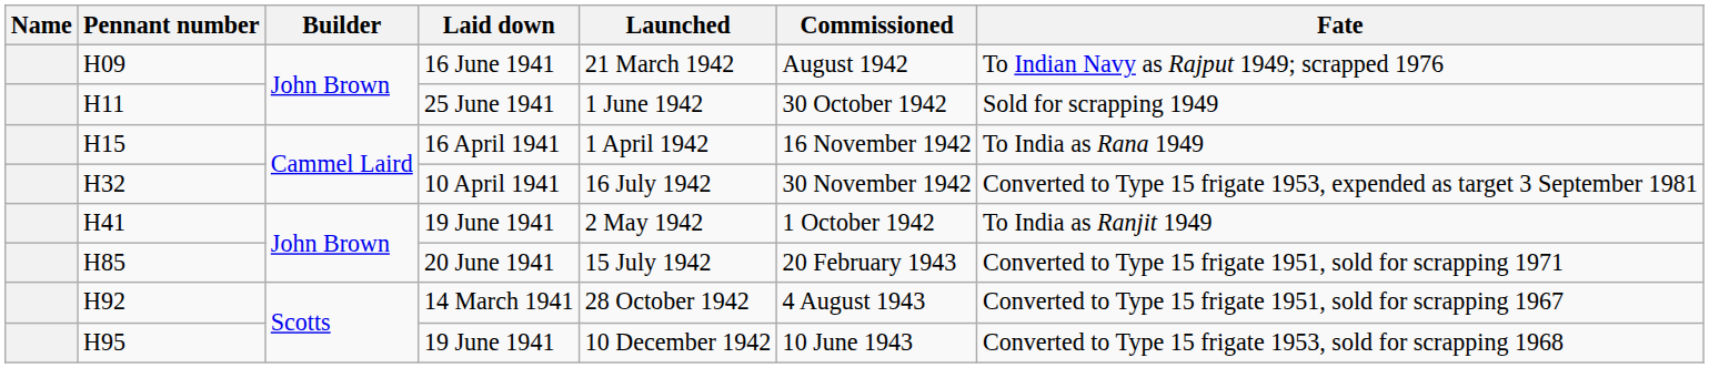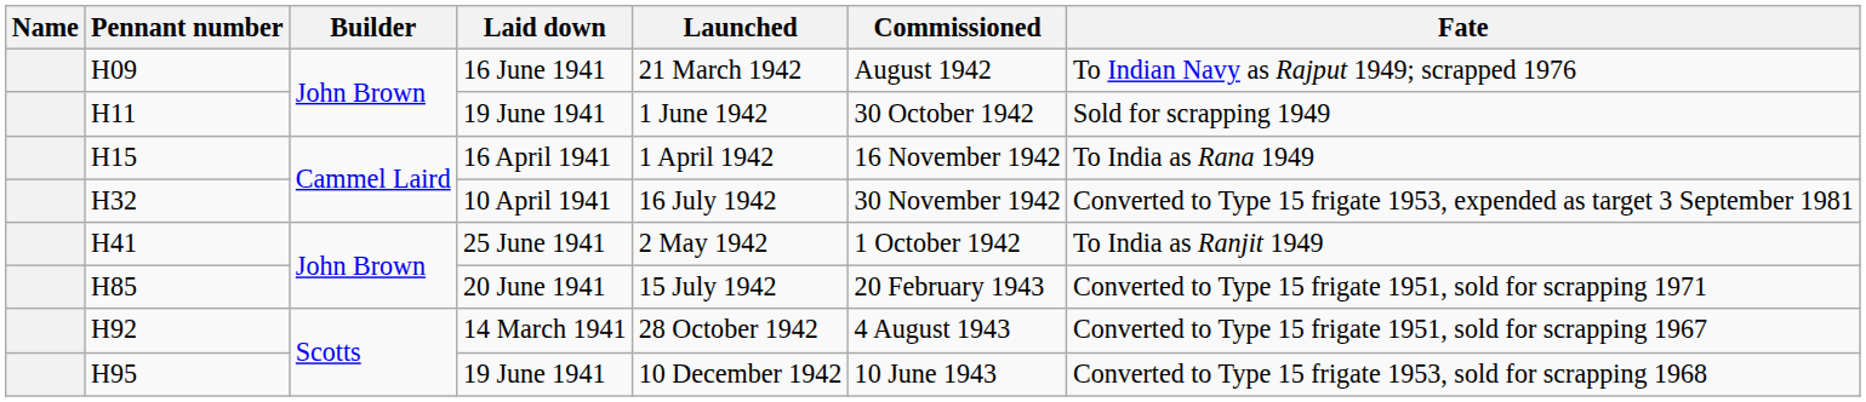 <table class="sortable wikitable plainrowheaders" style="font-size:97%;">
 <tr>
 <th scope="col">Name</th>
 <th scope="col">Pennant number</th>
 <th scope="col">Builder</th>
 <th scope="col">Laid down</th>
 <th scope="col">Launched</th>
 <th scope="col">Commissioned</th>
 <th scope="col">Fate</th>
 </tr>
 <tr>
 <th scope="row"></th>
 <td>H09</td>
 <td rowspan="2"><a href='#'>John Brown</a></td>
 <td>16 June 1941</td>
 <td>21 March 1942</td>
 <td>August 1942</td>
 <td>To <a href='#'>Indian Navy</a> as <em>Rajput</em> 1949; scrapped 1976</td>
 </tr>
 <tr>
 <th scope="row"></th>
 <td>H11</td>
-<td>25 June 1941</td>
+<td>19 June 1941</td>
 <td>1 June 1942</td>
 <td>30 October 1942</td>
 <td>Sold for scrapping 1949</td>
 </tr>
 <tr>
 <th scope="row"></th>
 <td>H15</td>
 <td rowspan="2"><a href='#'>Cammel Laird</a></td>
 <td>16 April 1941</td>
 <td>1 April 1942</td>
 <td>16 November 1942</td>
 <td>To India as <em>Rana</em> 1949</td>
 </tr>
 <tr>
 <th scope="row"></th>
 <td>H32</td>
 <td>10 April 1941</td>
 <td>16 July 1942</td>
 <td>30 November 1942</td>
 <td>Converted to Type 15 frigate 1953, expended as target 3 September 1981</td>
 </tr>
 <tr>
 <th scope="row"></th>
 <td>H41</td>
 <td rowspan="2"><a href='#'>John Brown</a></td>
-<td>19 June 1941</td>
+<td>25 June 1941</td>
 <td>2 May 1942</td>
 <td>1 October 1942</td>
 <td>To India as <em>Ranjit</em> 1949</td>
 </tr>
 <tr>
 <th scope="row"></th>
 <td>H85</td>
 <td>20 June 1941</td>
 <td>15 July 1942</td>
 <td>20 February 1943</td>
 <td>Converted to Type 15 frigate 1951, sold for scrapping 1971</td>
 </tr>
 <tr>
 <th scope="row"></th>
 <td>H92</td>
 <td rowspan="2"><a href='#'>Scotts</a></td>
 <td>14 March 1941</td>
 <td>28 October 1942</td>
 <td>4 August 1943</td>
 <td>Converted to Type 15 frigate 1951, sold for scrapping 1967</td>
 </tr>
 <tr>
 <th scope="row"></th>
 <td>H95</td>
 <td>19 June 1941</td>
 <td>10 December 1942</td>
 <td>10 June 1943</td>
 <td>Converted to Type 15 frigate 1953, sold for scrapping 1968</td>
 </tr>
 </table>
